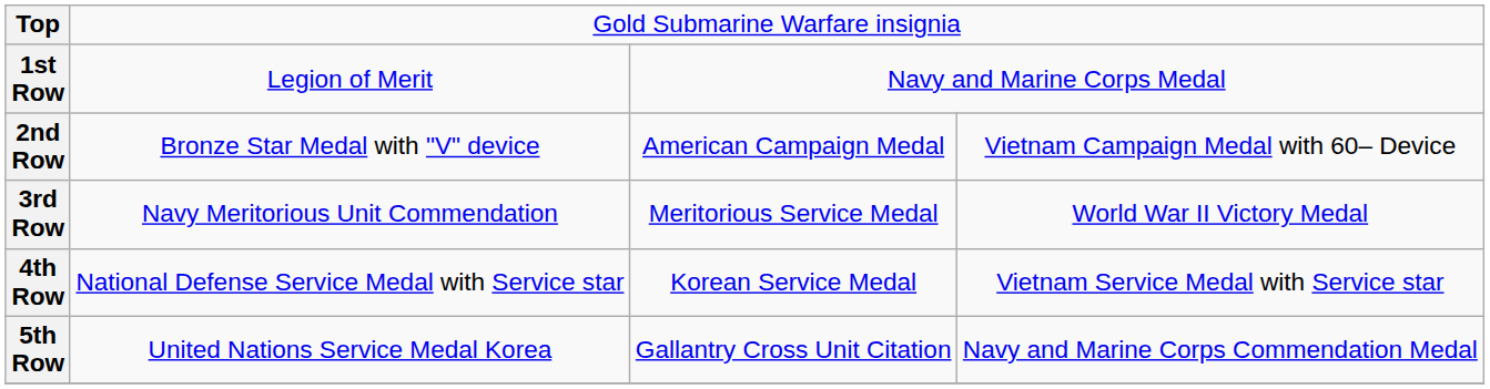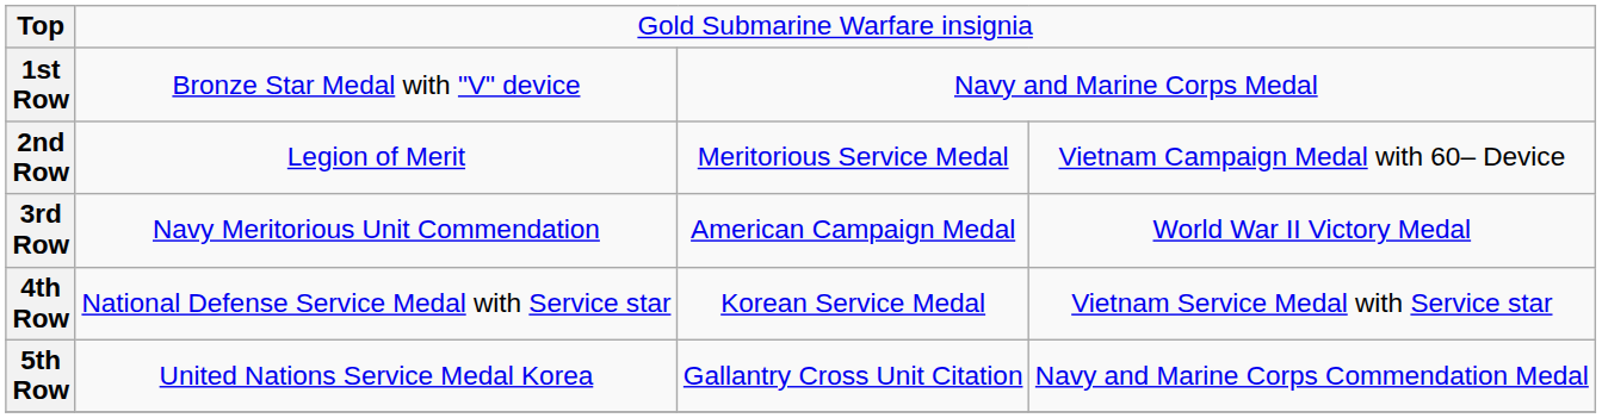 <table class="wikitable" style="margin:1em auto; text-align:center;">
 <tr>
 <th>Top</th>
 <td colspan="3"><a href='#'>Gold Submarine Warfare insignia</a></td>
 </tr>
 <tr>
 <th>1st <br>Row</th>
-<td colspan="1"><a href='#'>Legion of Merit</a></td>
+<td colspan="1"><a href='#'>Bronze Star Medal</a> with <a href='#'>"V" device</a></td>
 <td colspan="2"><a href='#'>Navy and Marine Corps Medal</a></td>
 </tr>
 <tr>
 <th>2nd <br>Row</th>
-<td colspan="1"><a href='#'>Bronze Star Medal</a> with <a href='#'>"V" device</a></td>
-<td colspan="1"><a href='#'>American Campaign Medal</a></td>
+<td colspan="1"><a href='#'>Legion of Merit</a></td>
+<td colspan="1"><a href='#'>Meritorious Service Medal</a></td>
 <td colspan="1"><a href='#'>Vietnam Campaign Medal</a> with 60– Device</td>
 </tr>
 <tr>
 <th>3rd <br>Row</th>
 <td colspan="1"><a href='#'>Navy Meritorious Unit Commendation</a></td>
-<td colspan="1"><a href='#'>Meritorious Service Medal</a></td>
+<td colspan="1"><a href='#'>American Campaign Medal</a></td>
 <td colspan="1"><a href='#'>World War II Victory Medal</a></td>
 </tr>
 <tr>
 <th>4th <br>Row</th>
 <td colspan="1"><a href='#'>National Defense Service Medal</a> with <a href='#'>Service star</a></td>
 <td colspan="1"><a href='#'>Korean Service Medal</a></td>
 <td colspan="1"><a href='#'>Vietnam Service Medal</a> with <a href='#'>Service star</a></td>
 </tr>
 <tr>
 <th>5th <br>Row</th>
 <td colspan="1"><a href='#'>United Nations Service Medal Korea</a></td>
 <td colspan="1"><a href='#'>Gallantry Cross Unit Citation</a></td>
 <td colspan="1"><a href='#'>Navy and Marine Corps Commendation Medal</a></td>
 </tr>
 <tr>
 </tr>
 </table>
